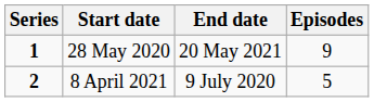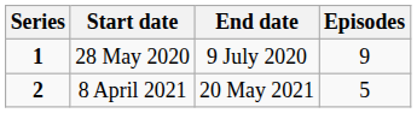 <table class="wikitable" style="text-align:center;">
 <tr>
 <th>Series</th>
 <th>Start date</th>
 <th>End date</th>
 <th>Episodes</th>
 </tr>
 <tr>
 <td><strong>1</strong></td>
 <td>28 May 2020</td>
-<td>20 May 2021</td>
+<td>9 July 2020</td>
 <td>9</td>
 </tr>
 <tr>
 <td><strong>2</strong></td>
 <td>8 April 2021</td>
-<td>9 July 2020</td>
+<td>20 May 2021</td>
 <td>5</td>
 </tr>
 </table>
